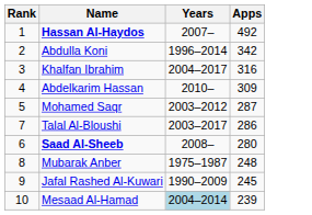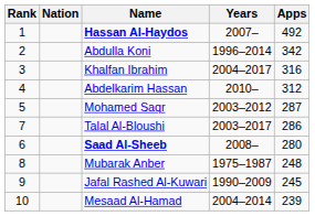 <table class="wikitable sortable" style="text-align: center;">
 <tr>
 <th>Rank</th>
+<th>Nation</th>
 <th>Name</th>
 <th>Years</th>
 <th>Apps</th>
 </tr>
 <tr>
 <td>1</td>
+<td></td>
 <td align="left"><strong><a href='#'>Hassan Al-Haydos</a></strong></td>
 <td>2007–</td>
 <td>492</td>
 </tr>
 <tr>
 <td>2</td>
+<td></td>
 <td align="left"><a href='#'>Abdulla Koni</a></td>
 <td>1996–2014</td>
 <td>342</td>
 </tr>
 <tr>
 <td>3</td>
+<td></td>
 <td align="left"><a href='#'>Khalfan Ibrahim</a></td>
 <td>2004–2017</td>
 <td>316</td>
 </tr>
 <tr>
 <td>4</td>
+<td></td>
 <td align="left"><a href='#'>Abdelkarim Hassan</a></td>
 <td>2010–</td>
-<td>309</td>
+<td>312</td>
 </tr>
 <tr>
 <td>5</td>
+<td></td>
 <td align="left"><a href='#'>Mohamed Saqr</a></td>
 <td>2003–2012</td>
 <td>287</td>
 </tr>
 <tr>
 <td>7</td>
+<td></td>
 <td align="left"><a href='#'>Talal Al-Bloushi</a></td>
 <td>2003–2017</td>
 <td>286</td>
 </tr>
 <tr>
 <td>6</td>
+<td></td>
 <td align="left"><strong><a href='#'>Saad Al-Sheeb</a></strong></td>
 <td>2008–</td>
 <td>280</td>
 </tr>
 <tr>
 <td>8</td>
+<td></td>
 <td align="left"><a href='#'>Mubarak Anber</a></td>
 <td>1975–1987</td>
 <td>248</td>
 </tr>
 <tr>
 <td>9</td>
+<td></td>
 <td align="left"><a href='#'>Jafal Rashed Al-Kuwari</a></td>
 <td>1990–2009</td>
 <td>245</td>
 </tr>
 <tr>
 <td>10</td>
+<td></td>
 <td align="left"><a href='#'>Mesaad Al-Hamad</a></td>
-<td style="background: lightblue;">2004–2014</td>
+<td>2004–2014</td>
 <td>239</td>
 </tr>
 </table>
